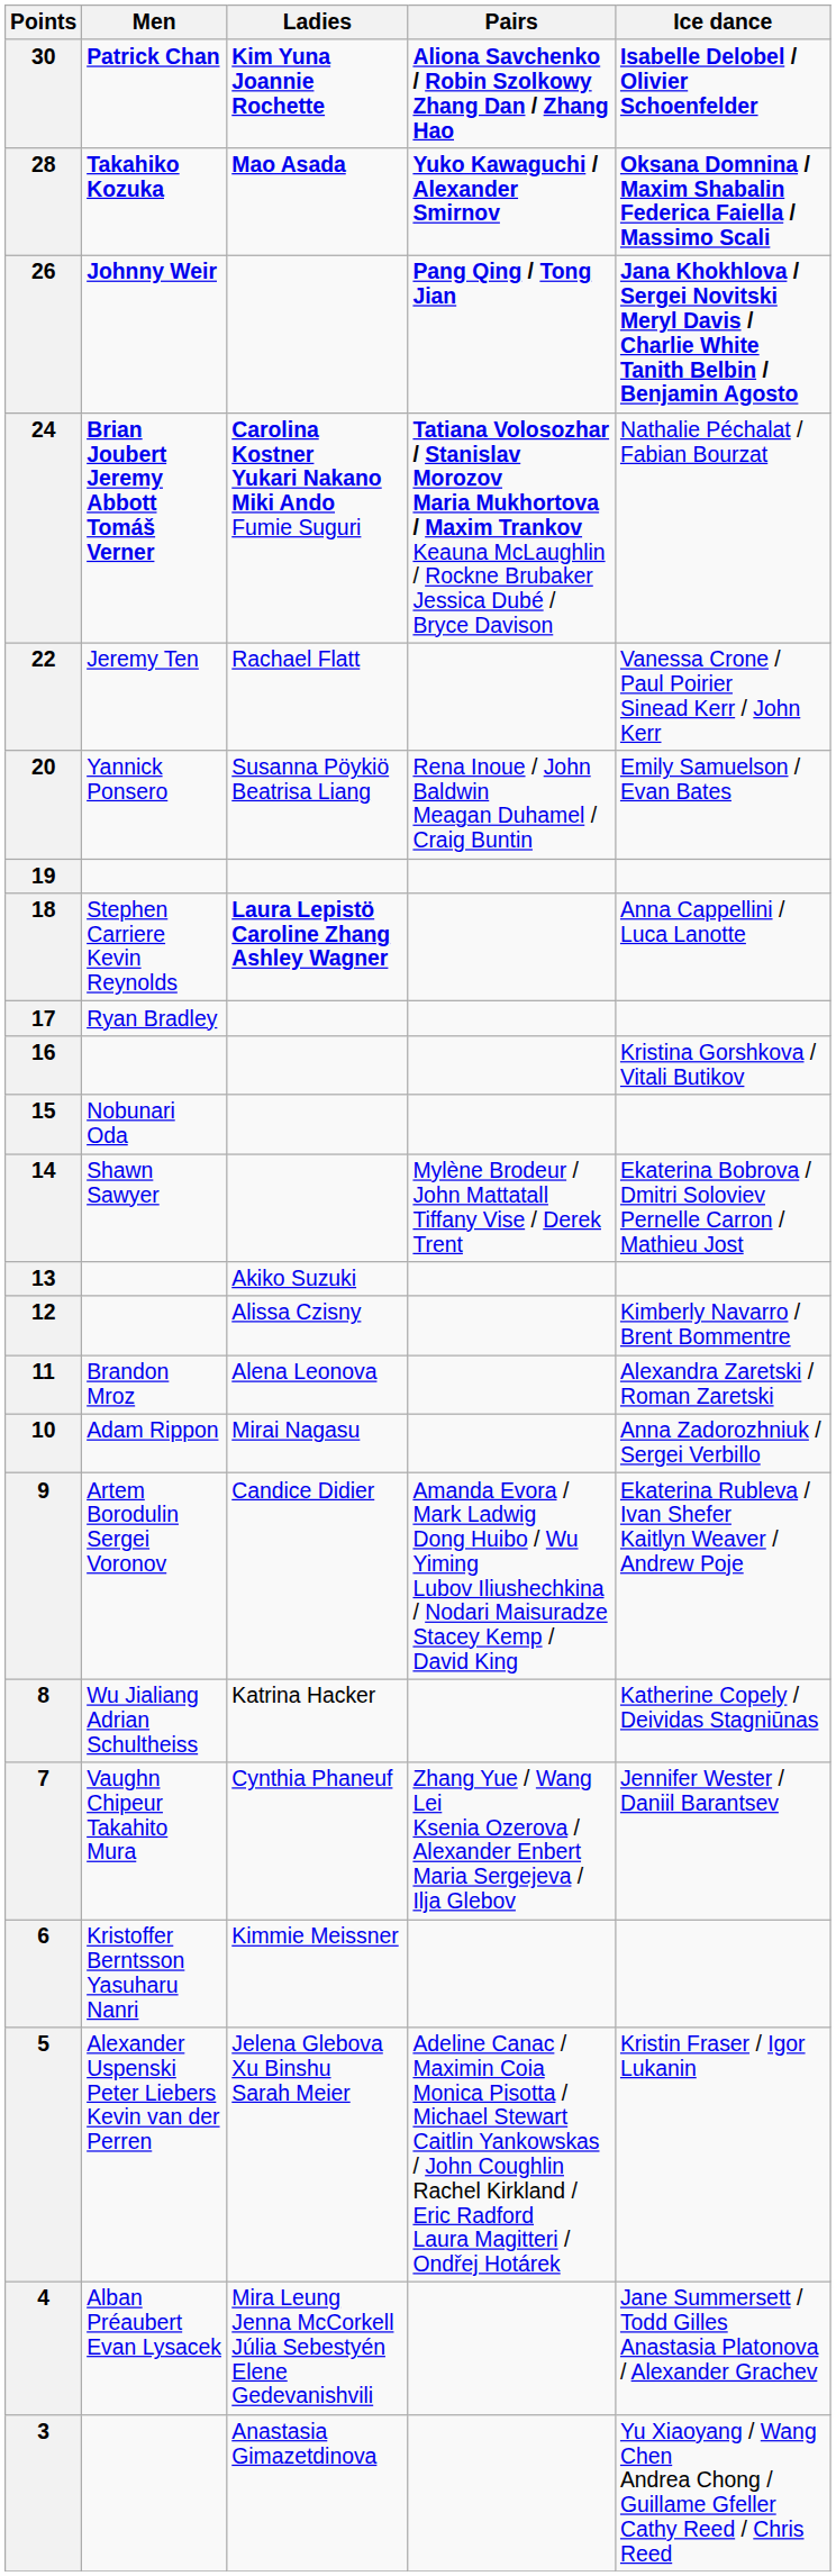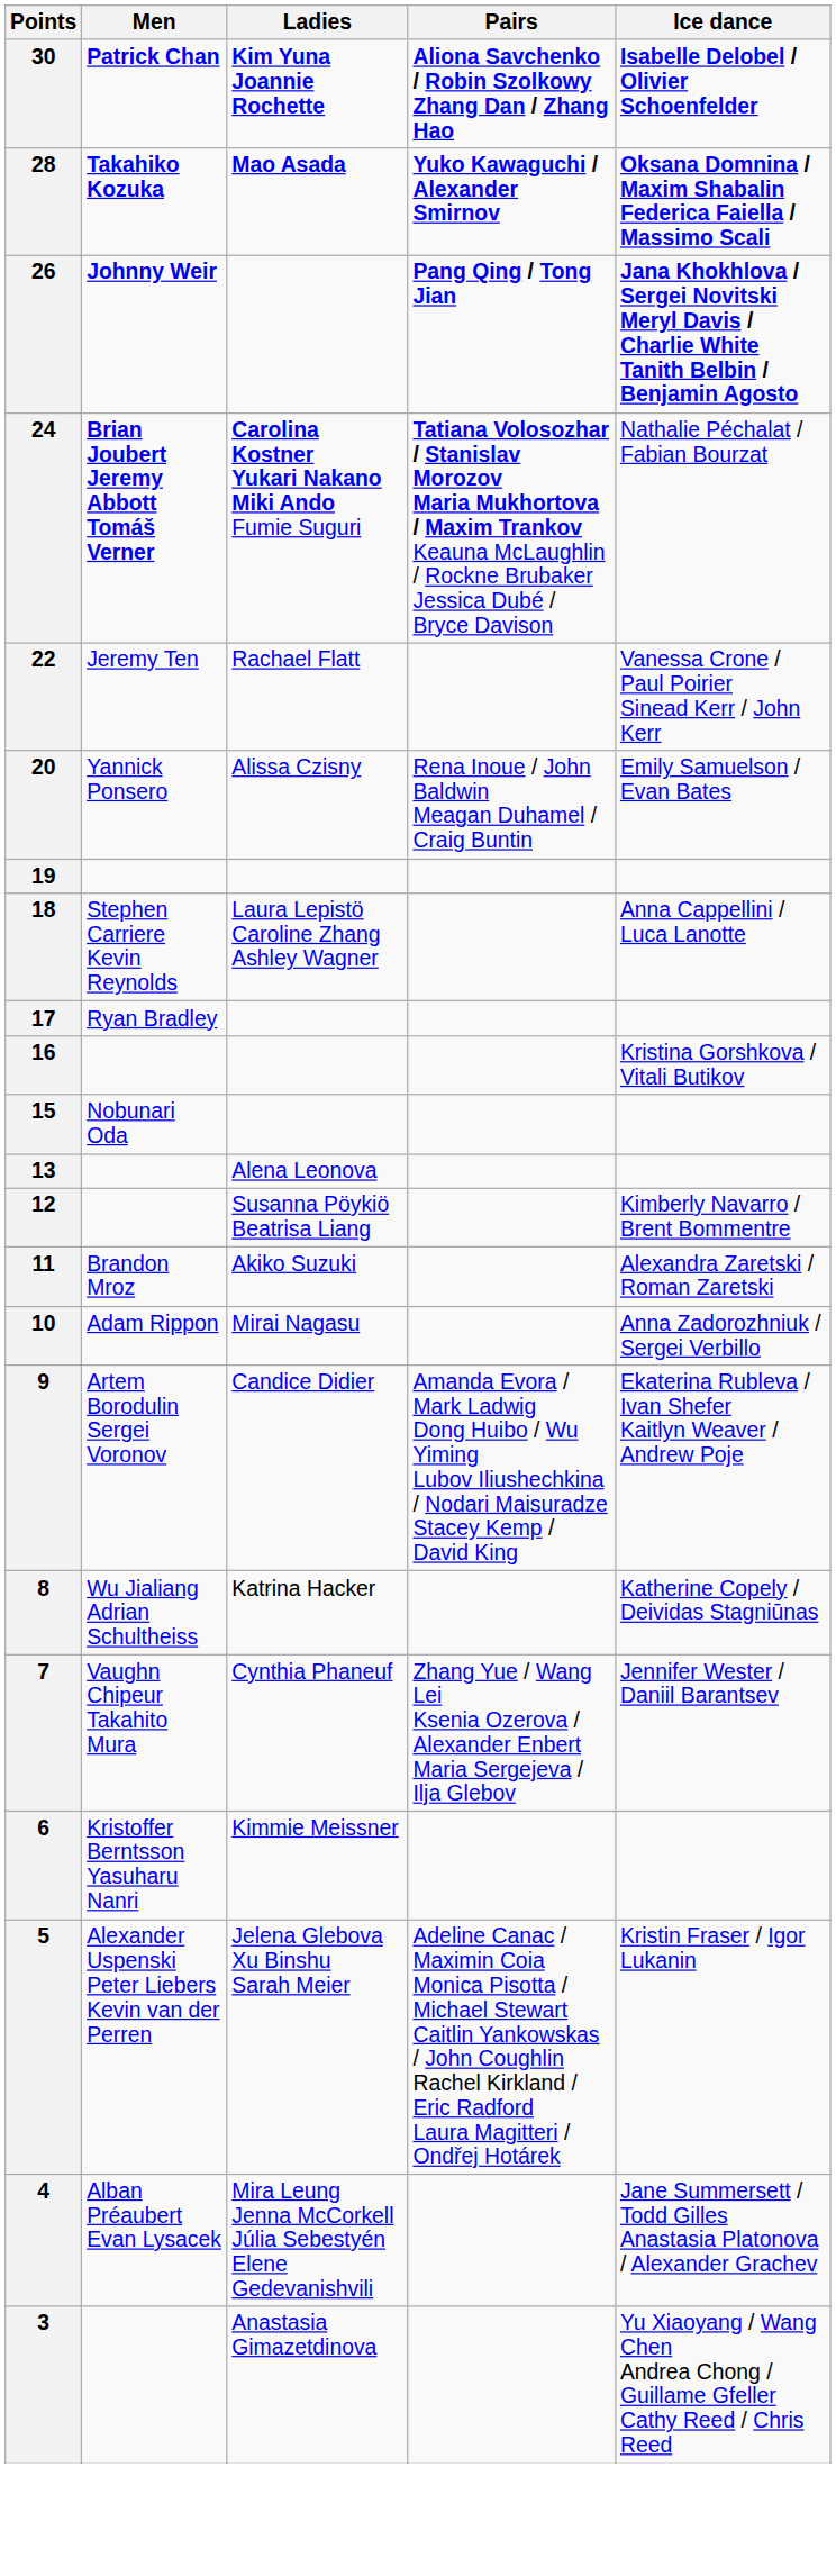 <table class="wikitable">
 <tr>
 <th>Points</th>
 <th>Men</th>
 <th>Ladies</th>
 <th>Pairs</th>
 <th>Ice dance</th>
 </tr>
 <tr valign=top>
 <th>30</th>
 <td> <strong><a href='#'>Patrick Chan</a></strong></td>
 <td> <strong><a href='#'>Kim Yuna</a></strong> <br>  <strong><a href='#'>Joannie Rochette</a></strong></td>
 <td> <strong><a href='#'>Aliona Savchenko</a> / <a href='#'>Robin Szolkowy</a></strong> <br>  <strong><a href='#'>Zhang Dan</a> / <a href='#'>Zhang Hao</a></strong></td>
 <td> <strong><a href='#'>Isabelle Delobel</a> / <a href='#'>Olivier Schoenfelder</a></strong></td>
 </tr>
 <tr valign=top>
 <th>28</th>
 <td> <strong><a href='#'>Takahiko Kozuka</a></strong></td>
 <td> <strong><a href='#'>Mao Asada</a></strong></td>
 <td> <strong><a href='#'>Yuko Kawaguchi</a> / <a href='#'>Alexander Smirnov</a></strong></td>
 <td> <strong><a href='#'>Oksana Domnina</a> / <a href='#'>Maxim Shabalin</a></strong> <br>  <strong><a href='#'>Federica Faiella</a> / <a href='#'>Massimo Scali</a></strong></td>
 </tr>
 <tr valign=top>
 <th>26</th>
 <td> <strong><a href='#'>Johnny Weir</a></strong></td>
 <td></td>
 <td> <strong><a href='#'>Pang Qing</a> / <a href='#'>Tong Jian</a></strong></td>
 <td> <strong><a href='#'>Jana Khokhlova</a> / <a href='#'>Sergei Novitski</a></strong> <br>  <strong><a href='#'>Meryl Davis</a> / <a href='#'>Charlie White</a></strong> <br>  <strong><a href='#'>Tanith Belbin</a> / <a href='#'>Benjamin Agosto</a></strong></td>
 </tr>
 <tr valign=top>
 <th>24</th>
 <td> <strong><a href='#'>Brian Joubert</a></strong> <br>  <strong><a href='#'>Jeremy Abbott</a></strong> <br>  <strong><a href='#'>Tomáš Verner</a></strong></td>
 <td> <strong><a href='#'>Carolina Kostner</a></strong> <br>  <strong><a href='#'>Yukari Nakano</a></strong> <br>  <strong><a href='#'>Miki Ando</a></strong> <br>  <a href='#'>Fumie Suguri</a></td>
 <td> <strong><a href='#'>Tatiana Volosozhar</a> / <a href='#'>Stanislav Morozov</a></strong> <br>  <strong><a href='#'>Maria Mukhortova</a> / <a href='#'>Maxim Trankov</a></strong> <br>  <a href='#'>Keauna McLaughlin</a> / <a href='#'>Rockne Brubaker</a> <br>  <a href='#'>Jessica Dubé</a> / <a href='#'>Bryce Davison</a></td>
 <td> <a href='#'>Nathalie Péchalat</a> / <a href='#'>Fabian Bourzat</a></td>
 </tr>
 <tr valign=top>
 <th>22</th>
 <td> <a href='#'>Jeremy Ten</a></td>
 <td> <a href='#'>Rachael Flatt</a></td>
 <td></td>
 <td> <a href='#'>Vanessa Crone</a> / <a href='#'>Paul Poirier</a> <br>  <a href='#'>Sinead Kerr</a> / <a href='#'>John Kerr</a></td>
 </tr>
 <tr valign=top>
 <th>20</th>
 <td> <a href='#'>Yannick Ponsero</a></td>
-<td> <a href='#'>Susanna Pöykiö</a> <br>  <a href='#'>Beatrisa Liang</a></td>
+<td> <a href='#'>Alissa Czisny</a></td>
 <td> <a href='#'>Rena Inoue</a> / <a href='#'>John Baldwin</a> <br>  <a href='#'>Meagan Duhamel</a> / <a href='#'>Craig Buntin</a></td>
 <td> <a href='#'>Emily Samuelson</a> / <a href='#'>Evan Bates</a></td>
 </tr>
 <tr valign=top>
 <th>19</th>
 <td></td>
 <td></td>
 <td></td>
 <td></td>
 </tr>
 <tr valign=top>
 <th>18</th>
 <td> <a href='#'>Stephen Carriere</a> <br>  <a href='#'>Kevin Reynolds</a></td>
-<td><strong> <a href='#'>Laura Lepistö</a> <br>  <a href='#'>Caroline Zhang</a> <br>  <a href='#'>Ashley Wagner</a></strong></td>
+<td> <a href='#'>Laura Lepistö</a> <br>  <a href='#'>Caroline Zhang</a> <br>  <a href='#'>Ashley Wagner</a></td>
 <td></td>
 <td> <a href='#'>Anna Cappellini</a> / <a href='#'>Luca Lanotte</a></td>
 </tr>
 <tr valign=top>
 <th>17</th>
 <td> <a href='#'>Ryan Bradley</a></td>
 <td></td>
 <td></td>
 <td></td>
 </tr>
 <tr valign=top>
 <th>16</th>
 <td></td>
 <td></td>
 <td></td>
 <td> <a href='#'>Kristina Gorshkova</a> / <a href='#'>Vitali Butikov</a></td>
 </tr>
 <tr valign=top>
 <th>15</th>
 <td> <a href='#'>Nobunari Oda</a></td>
 <td></td>
 <td></td>
 <td></td>
 </tr>
 <tr valign=top>
-<th>14</th>
-<td> <a href='#'>Shawn Sawyer</a></td>
-<td></td>
-<td> <a href='#'>Mylène Brodeur</a> / <a href='#'>John Mattatall</a> <br>  <a href='#'>Tiffany Vise</a> / <a href='#'>Derek Trent</a></td>
-<td> <a href='#'>Ekaterina Bobrova</a> / <a href='#'>Dmitri Soloviev</a> <br>  <a href='#'>Pernelle Carron</a> / <a href='#'>Mathieu Jost</a></td>
-</tr>
-<tr valign=top>
 <th>13</th>
 <td></td>
-<td> <a href='#'>Akiko Suzuki</a></td>
+<td> <a href='#'>Alena Leonova</a></td>
 <td></td>
 <td></td>
 </tr>
 <tr valign=top>
 <th>12</th>
 <td></td>
-<td> <a href='#'>Alissa Czisny</a></td>
+<td> <a href='#'>Susanna Pöykiö</a> <br>  <a href='#'>Beatrisa Liang</a></td>
 <td></td>
 <td> <a href='#'>Kimberly Navarro</a> / <a href='#'>Brent Bommentre</a></td>
 </tr>
 <tr valign=top>
 <th>11</th>
 <td> <a href='#'>Brandon Mroz</a></td>
-<td> <a href='#'>Alena Leonova</a></td>
+<td> <a href='#'>Akiko Suzuki</a></td>
 <td></td>
 <td> <a href='#'>Alexandra Zaretski</a> / <a href='#'>Roman Zaretski</a></td>
 </tr>
 <tr valign=top>
 <th>10</th>
 <td> <a href='#'>Adam Rippon</a></td>
 <td> <a href='#'>Mirai Nagasu</a></td>
 <td></td>
 <td> <a href='#'>Anna Zadorozhniuk</a> / <a href='#'>Sergei Verbillo</a></td>
 </tr>
 <tr valign=top>
 <th>9</th>
 <td> <a href='#'>Artem Borodulin</a> <br>  <a href='#'>Sergei Voronov</a></td>
 <td> <a href='#'>Candice Didier</a></td>
 <td> <a href='#'>Amanda Evora</a> / <a href='#'>Mark Ladwig</a> <br>  <a href='#'>Dong Huibo</a> / <a href='#'>Wu Yiming</a> <br>  <a href='#'>Lubov Iliushechkina</a> / <a href='#'>Nodari Maisuradze</a> <br>  <a href='#'>Stacey Kemp</a> / <a href='#'>David King</a></td>
 <td> <a href='#'>Ekaterina Rubleva</a> / <a href='#'>Ivan Shefer</a> <br>  <a href='#'>Kaitlyn Weaver</a> / <a href='#'>Andrew Poje</a></td>
 </tr>
 <tr valign=top>
 <th>8</th>
 <td> <a href='#'>Wu Jialiang</a> <br>  <a href='#'>Adrian Schultheiss</a></td>
 <td> Katrina Hacker</td>
 <td></td>
 <td> <a href='#'>Katherine Copely</a> / <a href='#'>Deividas Stagniūnas</a></td>
 </tr>
 <tr valign=top>
 <th>7</th>
 <td> <a href='#'>Vaughn Chipeur</a> <br>  <a href='#'>Takahito Mura</a></td>
 <td> <a href='#'>Cynthia Phaneuf</a></td>
 <td> <a href='#'>Zhang Yue</a> / <a href='#'>Wang Lei</a> <br>  <a href='#'>Ksenia Ozerova</a> / <a href='#'>Alexander Enbert</a> <br>  <a href='#'>Maria Sergejeva</a> / <a href='#'>Ilja Glebov</a></td>
 <td> <a href='#'>Jennifer Wester</a> / <a href='#'>Daniil Barantsev</a></td>
 </tr>
 <tr valign=top>
 <th>6</th>
 <td> <a href='#'>Kristoffer Berntsson</a> <br>  <a href='#'>Yasuharu Nanri</a></td>
 <td> <a href='#'>Kimmie Meissner</a></td>
 <td></td>
 <td></td>
 </tr>
 <tr valign=top>
 <th>5</th>
 <td> <a href='#'>Alexander Uspenski</a> <br>  <a href='#'>Peter Liebers</a> <br>  <a href='#'>Kevin van der Perren</a></td>
 <td> <a href='#'>Jelena Glebova</a> <br>  <a href='#'>Xu Binshu</a> <br>  <a href='#'>Sarah Meier</a></td>
 <td> <a href='#'>Adeline Canac</a> / <a href='#'>Maximin Coia</a> <br>  <a href='#'>Monica Pisotta</a> / <a href='#'>Michael Stewart</a> <br>  <a href='#'>Caitlin Yankowskas</a> / <a href='#'>John Coughlin</a> <br>  Rachel Kirkland / <a href='#'>Eric Radford</a> <br>  <a href='#'>Laura Magitteri</a> / <a href='#'>Ondřej Hotárek</a></td>
 <td> <a href='#'>Kristin Fraser</a> / <a href='#'>Igor Lukanin</a></td>
 </tr>
 <tr valign=top>
 <th>4</th>
 <td> <a href='#'>Alban Préaubert</a> <br>  <a href='#'>Evan Lysacek</a></td>
 <td> <a href='#'>Mira Leung</a> <br>  <a href='#'>Jenna McCorkell</a> <br>  <a href='#'>Júlia Sebestyén</a> <br>  <a href='#'>Elene Gedevanishvili</a></td>
 <td></td>
 <td> <a href='#'>Jane Summersett</a> / <a href='#'>Todd Gilles</a> <br>  <a href='#'>Anastasia Platonova</a> / <a href='#'>Alexander Grachev</a></td>
 </tr>
 <tr valign=top>
 <th>3</th>
 <td></td>
 <td> <a href='#'>Anastasia Gimazetdinova</a></td>
 <td></td>
 <td> <a href='#'>Yu Xiaoyang</a> / <a href='#'>Wang Chen</a> <br>  Andrea Chong / <a href='#'>Guillame Gfeller</a> <br>  <a href='#'>Cathy Reed</a> / <a href='#'>Chris Reed</a></td>
 </tr>
 </table>
